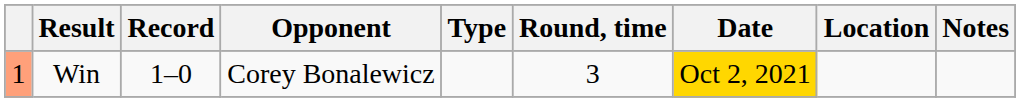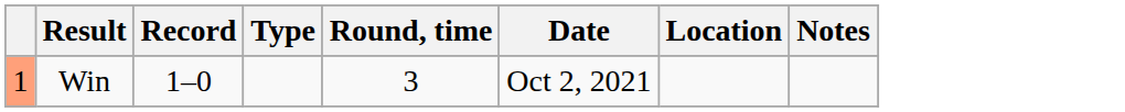 <table class="wikitable" style="text-align:center; font-size:95%">
 <tr>
 <th></th>
 <th>Result</th>
 <th>Record</th>
-<th>Opponent</th>
 <th>Type</th>
 <th>Round, time</th>
 <th>Date</th>
 <th>Location</th>
 <th>Notes</th>
 </tr>
 <tr>
 <td style="background: lightsalmon;">1</td>
 <td>Win</td>
 <td>1–0</td>
-<td style="text-align:left;">Corey Bonalewicz</td>
 <td></td>
 <td>3</td>
-<td style="background: gold;">Oct 2, 2021</td>
+<td>Oct 2, 2021</td>
 <td style="text-align:left;"></td>
 <td></td>
 </tr>
 </table>
